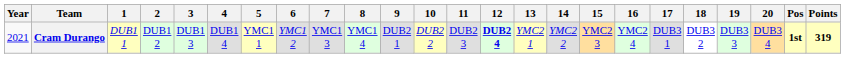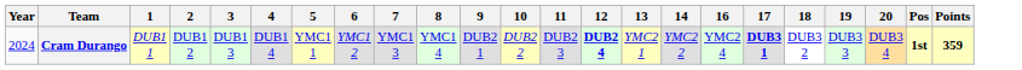 <table class="wikitable" style="text-align:center; font-size:85%">
 <tr>
 <th>Year</th>
 <th>Team</th>
 <th>1</th>
 <th>2</th>
 <th>3</th>
 <th>4</th>
 <th>5</th>
 <th>6</th>
 <th>7</th>
 <th>8</th>
 <th>9</th>
 <th>10</th>
 <th>11</th>
 <th>12</th>
 <th>13</th>
 <th>14</th>
-<th>15</th>
 <th>16</th>
 <th>17</th>
 <th>18</th>
 <th>19</th>
 <th>20</th>
 <th>Pos</th>
 <th>Points</th>
 </tr>
 <tr>
-<td><a href='#'>2021</a></td>
+<td><a href='#'>2024</a></td>
 <th nowrap><a href='#'>Cram Durango</a></th>
 <td style="background:#FFFFBF;"><em><a href='#'>DUB1<br>1</a></em><br></td>
 <td style="background:#DFFFDF;"><a href='#'>DUB1<br>2</a><br></td>
 <td style="background:#DFFFDF;"><a href='#'>DUB1<br>3</a><br></td>
 <td style="background:#DFDFDF;"><a href='#'>DUB1<br>4</a><br></td>
 <td style="background:#FFFFBF;"><a href='#'>YMC1<br>1</a><br></td>
 <td style="background:#DFDFDF;"><em><a href='#'>YMC1<br>2</a></em><br></td>
 <td style="background:#DFDFDF;"><a href='#'>YMC1<br>3</a><br></td>
 <td style="background:#DFFFDF;"><a href='#'>YMC1<br>4</a><br></td>
 <td style="background:#DFDFDF;"><a href='#'>DUB2<br>1</a><br></td>
 <td style="background:#FFFFBF;"><em><a href='#'>DUB2<br>2</a></em><br></td>
 <td style="background:#DFDFDF;"><a href='#'>DUB2<br>3</a><br></td>
 <td style="background:#DFFFDF;"><strong><a href='#'>DUB2<br>4</a><br></strong></td>
 <td style="background:#FFFFBF;"><em><a href='#'>YMC2<br>1</a></em><br></td>
 <td style="background:#DFDFDF;"><em><a href='#'>YMC2<br>2</a></em><br></td>
-<td style="background:#FFDF9F;"><a href='#'>YMC2<br>3</a><br></td>
 <td style="background:#DFFFDF;"><a href='#'>YMC2<br>4</a><br></td>
-<td style="background:#DFDFDF;"><a href='#'>DUB3<br>1</a><br></td>
+<td style="background:#DFDFDF;"><strong><a href='#'>DUB3<br>1</a><br></strong></td>
 <td style="background:#FFFFFF;"><a href='#'>DUB3<br>2</a><br></td>
 <td style="background:#DFFFDF;"><a href='#'>DUB3<br>3</a><br></td>
 <td style="background:#FFDF9F;"><a href='#'>DUB3<br>4</a><br></td>
 <th style="background:#FFFFBF;">1st</th>
-<th style="background:#FFFFBF;">319</th>
+<th style="background:#FFFFBF;">359</th>
 </tr>
 </table>
